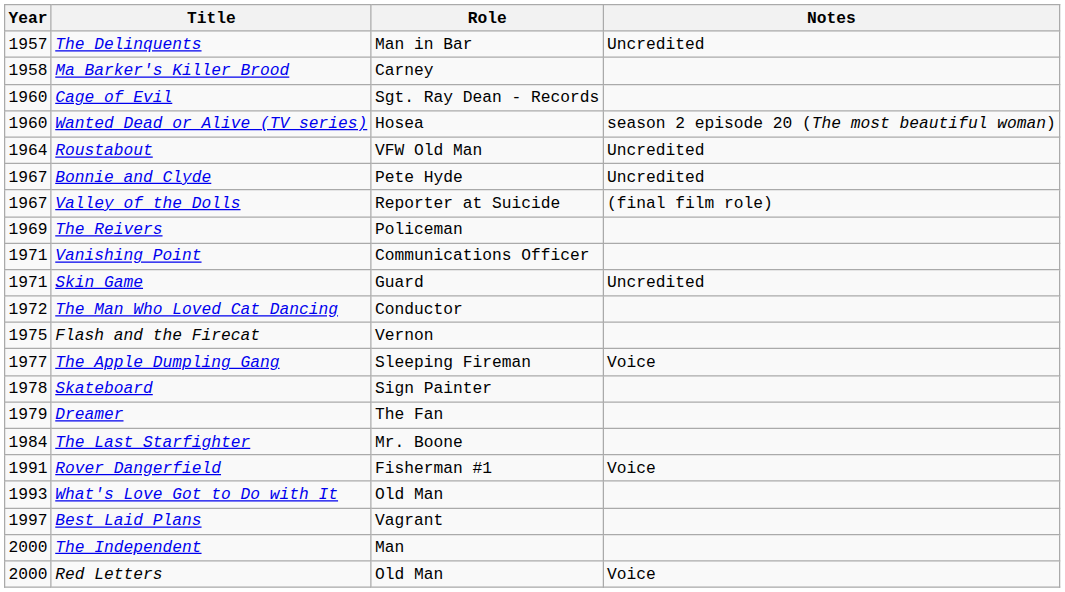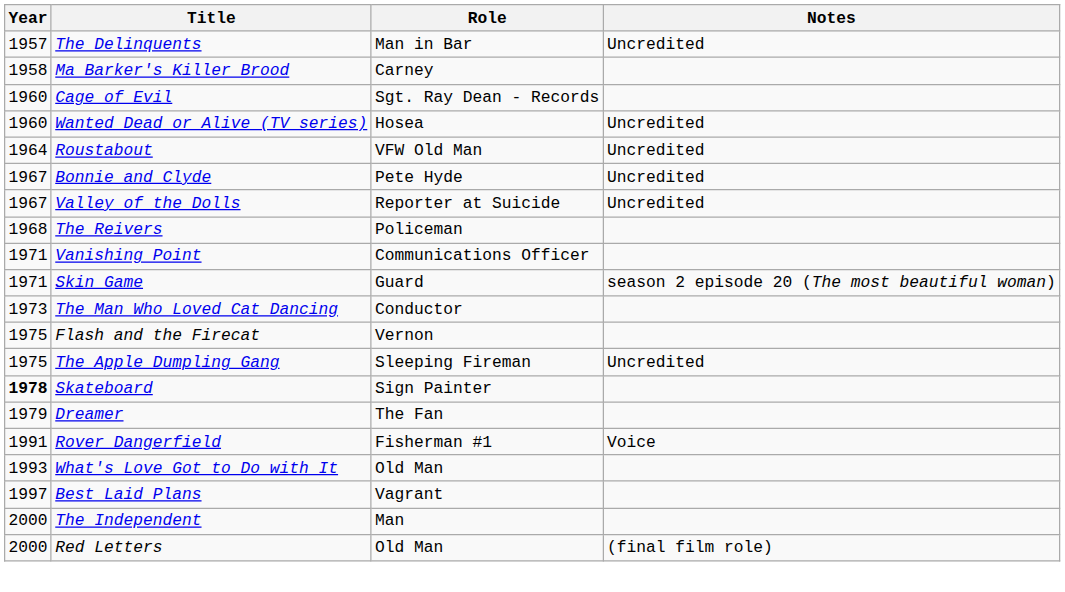 <table class="wikitable">
 <tr>
 <th>Year</th>
 <th>Title</th>
 <th>Role</th>
 <th>Notes</th>
 </tr>
 <tr>
 <td>1957</td>
 <td><em><a href='#'>The Delinquents</a></em></td>
 <td>Man in Bar</td>
 <td>Uncredited</td>
 </tr>
 <tr>
 <td>1958</td>
 <td><em><a href='#'>Ma Barker's Killer Brood</a></em></td>
 <td>Carney</td>
 <td></td>
 </tr>
 <tr>
 <td>1960</td>
 <td><em><a href='#'>Cage of Evil</a></em></td>
 <td>Sgt. Ray Dean - Records</td>
 <td></td>
 </tr>
 <tr>
 <td>1960</td>
 <td><em><a href='#'>Wanted Dead or Alive (TV series)</a></em></td>
 <td>Hosea</td>
-<td>season 2 episode 20 (<em>The most beautiful woman</em>)</td>
+<td>Uncredited</td>
 </tr>
 <tr>
 <td>1964</td>
 <td><em><a href='#'>Roustabout</a></em></td>
 <td>VFW Old Man</td>
 <td>Uncredited</td>
 </tr>
 <tr>
 <td>1967</td>
 <td><em><a href='#'>Bonnie and Clyde</a></em></td>
 <td>Pete Hyde</td>
 <td>Uncredited</td>
 </tr>
 <tr>
 <td>1967</td>
 <td><em><a href='#'>Valley of the Dolls</a></em></td>
 <td>Reporter at Suicide</td>
-<td>(final film role)</td>
+<td>Uncredited</td>
 </tr>
 <tr>
-<td>1969</td>
+<td>1968</td>
 <td><em><a href='#'>The Reivers</a></em></td>
 <td>Policeman</td>
 <td></td>
 </tr>
 <tr>
 <td>1971</td>
 <td><em><a href='#'>Vanishing Point</a></em></td>
 <td>Communications Officer</td>
 <td></td>
 </tr>
 <tr>
 <td>1971</td>
 <td><em><a href='#'>Skin Game</a></em></td>
 <td>Guard</td>
-<td>Uncredited</td>
+<td>season 2 episode 20 (<em>The most beautiful woman</em>)</td>
 </tr>
 <tr>
-<td>1972</td>
+<td>1973</td>
 <td><em><a href='#'>The Man Who Loved Cat Dancing</a></em></td>
 <td>Conductor</td>
 <td></td>
 </tr>
 <tr>
 <td>1975</td>
 <td><em>Flash and the Firecat</em></td>
 <td>Vernon</td>
 <td></td>
 </tr>
 <tr>
-<td>1977</td>
+<td>1975</td>
 <td><em><a href='#'>The Apple Dumpling Gang</a></em></td>
 <td>Sleeping Fireman</td>
-<td>Voice</td>
+<td>Uncredited</td>
 </tr>
 <tr>
-<td>1978</td>
+<td><strong>1978</strong></td>
 <td><em><a href='#'>Skateboard</a></em></td>
 <td>Sign Painter</td>
 <td></td>
 </tr>
 <tr>
 <td>1979</td>
 <td><em><a href='#'>Dreamer</a></em></td>
 <td>The Fan</td>
-<td></td>
-</tr>
-<tr>
-<td>1984</td>
-<td><em><a href='#'>The Last Starfighter</a></em></td>
-<td>Mr. Boone</td>
 <td></td>
 </tr>
 <tr>
 <td>1991</td>
 <td><em><a href='#'>Rover Dangerfield</a></em></td>
 <td>Fisherman #1</td>
 <td>Voice</td>
 </tr>
 <tr>
 <td>1993</td>
 <td><em><a href='#'>What's Love Got to Do with It</a></em></td>
 <td>Old Man</td>
 <td></td>
 </tr>
 <tr>
 <td>1997</td>
 <td><em><a href='#'>Best Laid Plans</a></em></td>
 <td>Vagrant</td>
 <td></td>
 </tr>
 <tr>
 <td>2000</td>
 <td><em><a href='#'>The Independent</a></em></td>
 <td>Man</td>
 <td></td>
 </tr>
 <tr>
 <td>2000</td>
 <td><em>Red Letters</em></td>
 <td>Old Man</td>
-<td>Voice</td>
+<td>(final film role)</td>
 </tr>
 </table>
